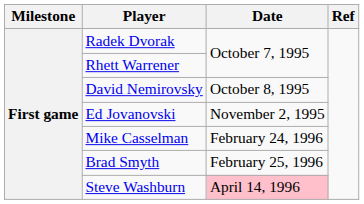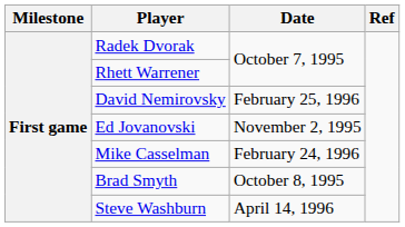 <table class="wikitable">
 <tr>
 <th scope="col">Milestone</th>
 <th scope="col">Player</th>
 <th scope="col">Date</th>
 <th scope="col">Ref</th>
 </tr>
 <tr>
 <th rowspan=7>First game</th>
 <td><a href='#'>Radek Dvorak</a></td>
 <td rowspan=2>October 7, 1995</td>
 <td rowspan=7></td>
 </tr>
 <tr>
 <td><a href='#'>Rhett Warrener</a></td>
 </tr>
 <tr>
 <td><a href='#'>David Nemirovsky</a></td>
-<td>October 8, 1995</td>
+<td>February 25, 1996</td>
 </tr>
 <tr>
 <td><a href='#'>Ed Jovanovski</a></td>
 <td>November 2, 1995</td>
 </tr>
 <tr>
 <td><a href='#'>Mike Casselman</a></td>
 <td>February 24, 1996</td>
 </tr>
 <tr>
 <td><a href='#'>Brad Smyth</a></td>
-<td>February 25, 1996</td>
+<td>October 8, 1995</td>
 </tr>
 <tr>
 <td><a href='#'>Steve Washburn</a></td>
-<td style="background: pink;">April 14, 1996</td>
+<td>April 14, 1996</td>
 </tr>
 </table>
